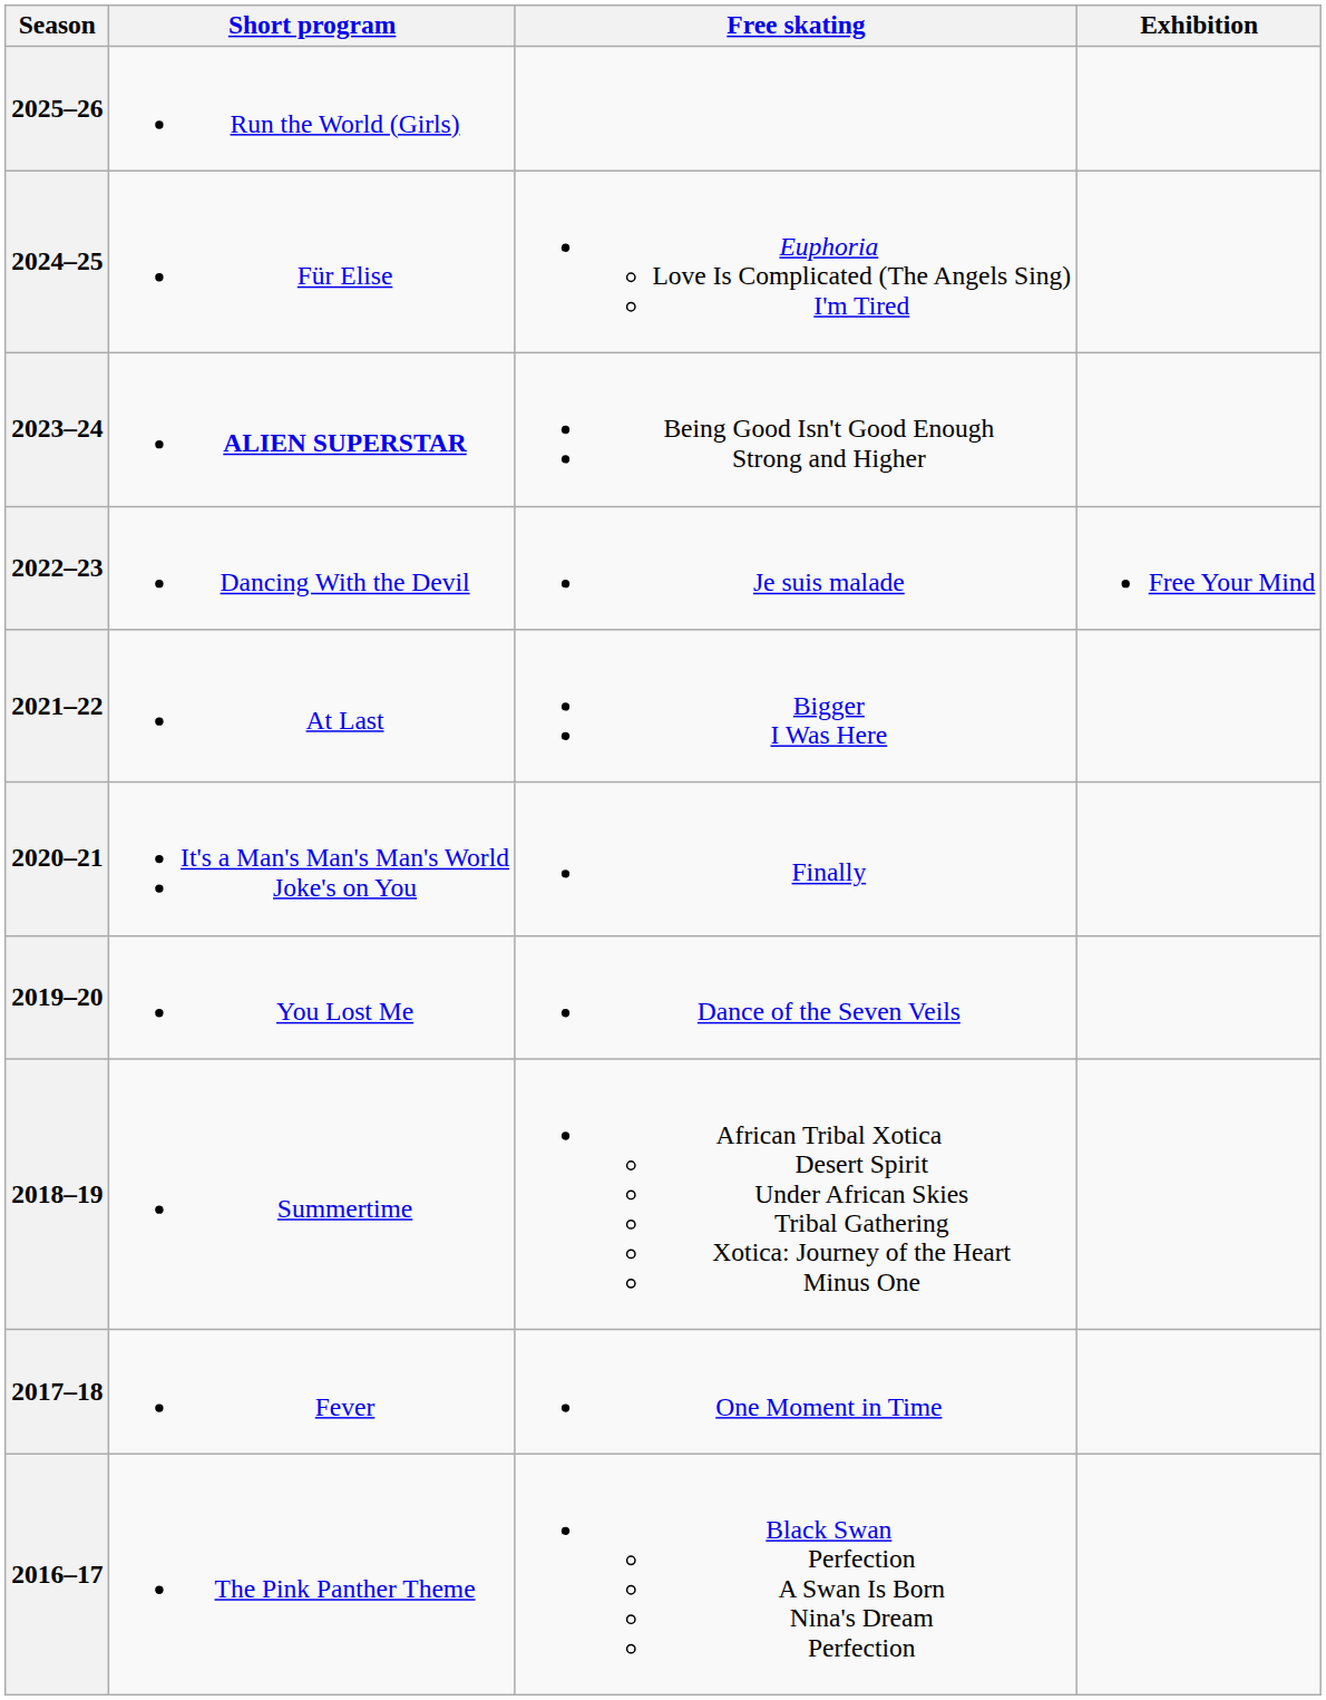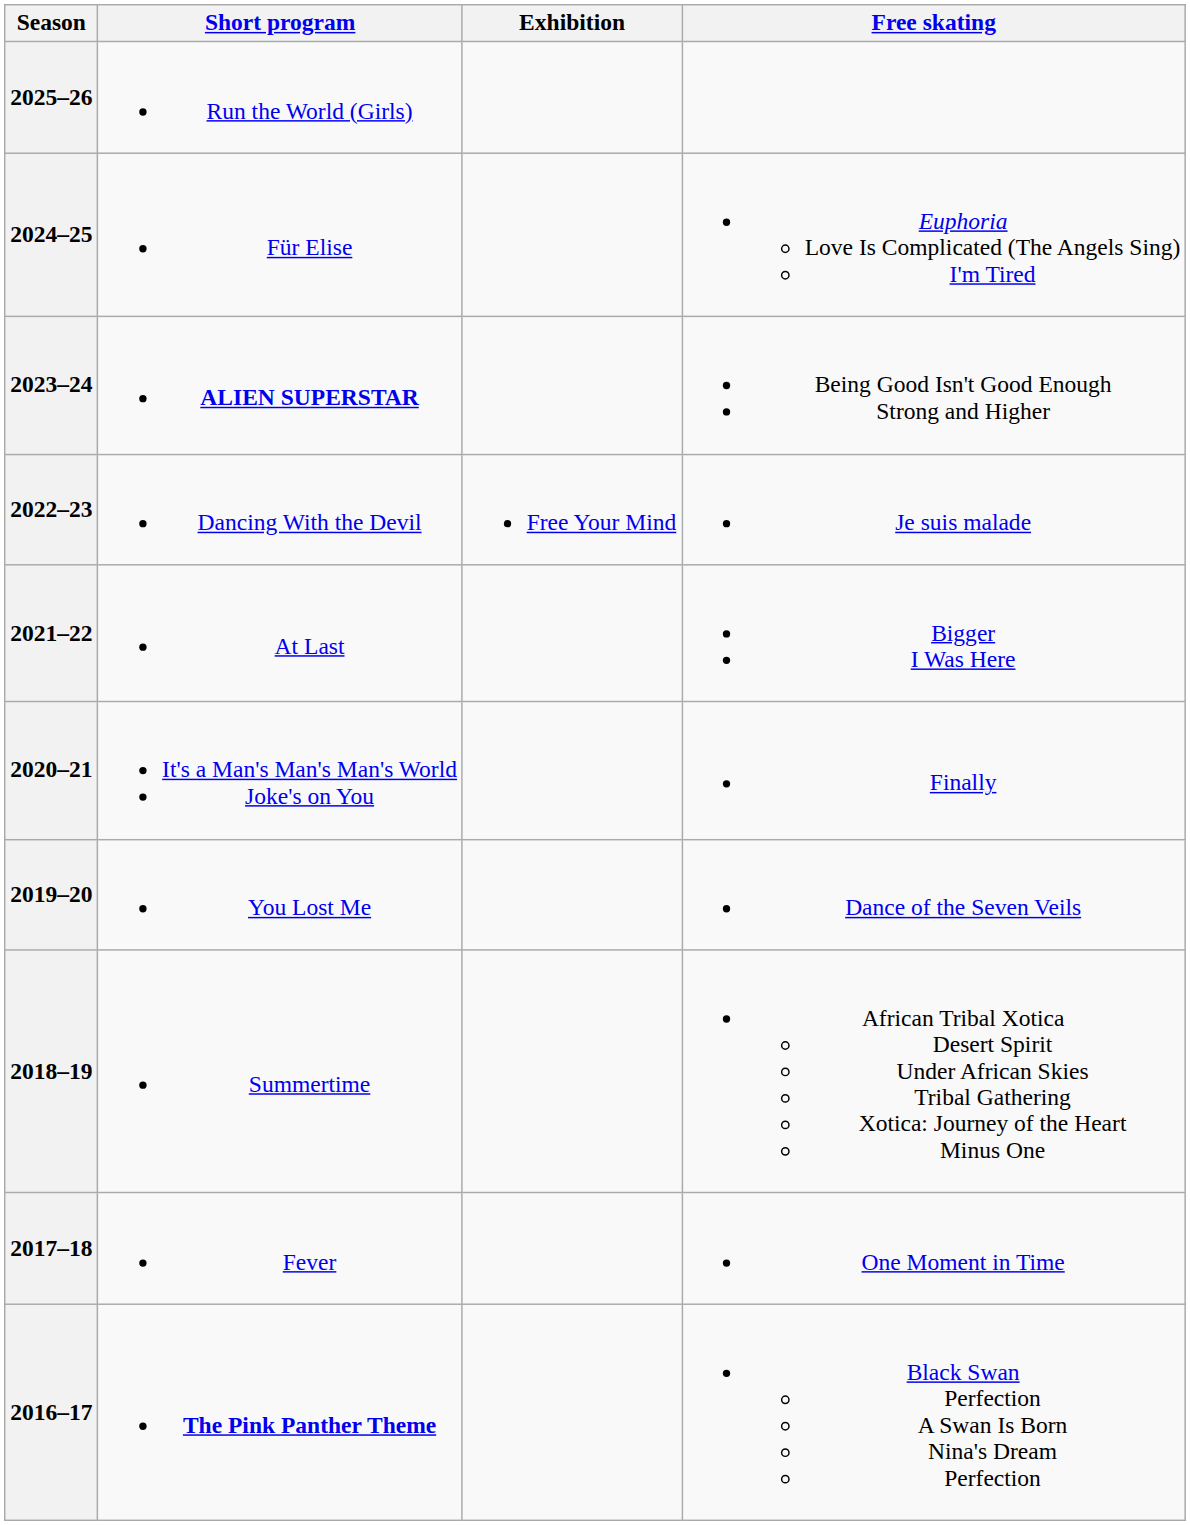 <table class=wikitable style=text-align:center>
 <tr>
 <th>Season</th>
 <th><a href='#'>Short program</a></th>
+<th>Exhibition</th>
 <th><a href='#'>Free skating</a></th>
-<th>Exhibition</th>
 </tr>
 <tr>
 <th>2025–26 <br> </th>
 <td><br><ul><li><a href='#'>Run the World (Girls)</a> <br> </li></ul></td>
 <td></td>
 <td></td>
 </tr>
 <tr>
 <th>2024–25 <br> </th>
 <td><br><ul><li><a href='#'>Für Elise</a> <br> </li></ul></td>
+<td></td>
 <td><br><ul><li><em><a href='#'>Euphoria</a></em><ul><li>Love Is Complicated (The Angels Sing) <br> </li><li><a href='#'>I'm Tired</a> <br></li></ul></li></ul></td>
-<td></td>
 </tr>
 <tr>
 <th>2023–24 <br> </th>
 <td><strong><br><ul><li><a href='#'>ALIEN SUPERSTAR</a> <br> </li></ul></strong></td>
+<td></td>
 <td><br><ul><li>Being Good Isn't Good Enough <br></li><li>Strong and Higher <br> </li></ul></td>
-<td></td>
 </tr>
 <tr>
 <th>2022–23 <br> </th>
 <td><br><ul><li><a href='#'>Dancing With the Devil</a> <br> </li></ul></td>
+<td><br><ul><li><a href='#'>Free Your Mind</a> <br></li></ul></td>
 <td><br><ul><li><a href='#'>Je suis malade</a> <br> </li></ul></td>
-<td><br><ul><li><a href='#'>Free Your Mind</a> <br></li></ul></td>
 </tr>
 <tr>
 <th>2021–22 <br> </th>
 <td><br><ul><li><a href='#'>At Last</a> <br> </li></ul></td>
+<td></td>
 <td><br><ul><li><a href='#'>Bigger</a></li><li><a href='#'>I Was Here</a> <br> </li></ul></td>
-<td></td>
 </tr>
 <tr>
 <th>2020–21 <br> </th>
 <td><br><ul><li><a href='#'>It's a Man's Man's Man's World</a> <br> </li><li><a href='#'>Joke's on You</a> <br> </li></ul></td>
+<td></td>
 <td><br><ul><li><a href='#'>Finally</a> <br> </li></ul></td>
-<td></td>
 </tr>
 <tr>
 <th>2019–20 <br> </th>
 <td><br><ul><li><a href='#'>You Lost Me</a> <br> </li></ul></td>
+<td></td>
 <td><br><ul><li><a href='#'>Dance of the Seven Veils</a> <br> </li></ul></td>
-<td></td>
 </tr>
 <tr>
 <th>2018–19 <br> </th>
 <td><br><ul><li><a href='#'>Summertime</a> <br> </li></ul></td>
+<td></td>
 <td><br><ul><li>African Tribal Xotica<ul><li>Desert Spirit <br></li><li>Under African Skies <br></li><li>Tribal Gathering <br></li><li>Xotica: Journey of the Heart <br></li><li>Minus One <br></li></ul></li></ul></td>
-<td></td>
 </tr>
 <tr>
 <th>2017–18 <br> </th>
 <td><br><ul><li><a href='#'>Fever</a> <br></li></ul></td>
+<td></td>
 <td><br><ul><li><a href='#'>One Moment in Time</a> <br></li></ul></td>
-<td></td>
 </tr>
 <tr>
 <th>2016–17 <br> </th>
-<td><br><ul><li><a href='#'>The Pink Panther Theme</a> <br></li></ul></td>
+<td><strong><br><ul><li><a href='#'>The Pink Panther Theme</a> <br></li></ul></strong></td>
+<td></td>
 <td><br><ul><li><a href='#'>Black Swan</a> <br><ul><li>Perfection</li><li>A Swan Is Born</li><li>Nina's Dream</li><li>Perfection</li></ul></li></ul></td>
-<td></td>
 </tr>
 </table>
